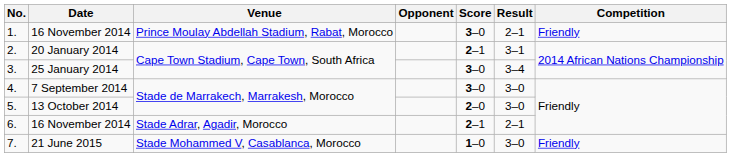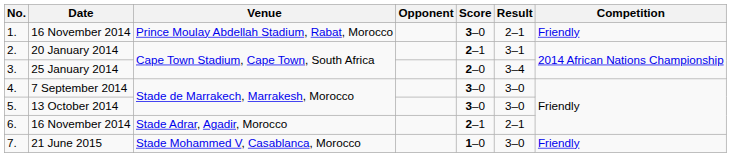 <table class="wikitable">
 <tr>
 <th>No.</th>
 <th>Date</th>
 <th>Venue</th>
 <th>Opponent</th>
 <th>Score</th>
 <th>Result</th>
 <th>Competition</th>
 </tr>
 <tr>
 <td>1.</td>
 <td>16 November 2014</td>
 <td><a href='#'>Prince Moulay Abdellah Stadium</a>, <a href='#'>Rabat</a>, Morocco</td>
 <td></td>
 <td align=center><strong>3</strong>–0</td>
 <td align=center>2–1</td>
 <td><a href='#'>Friendly</a></td>
 </tr>
 <tr>
 <td>2.</td>
 <td>20 January 2014</td>
 <td rowspan=2><a href='#'>Cape Town Stadium</a>, <a href='#'>Cape Town</a>, South Africa</td>
 <td></td>
 <td align=center><strong>2</strong>–1</td>
 <td align=center>3–1</td>
 <td rowspan=2><a href='#'>2014 African Nations Championship</a></td>
 </tr>
 <tr>
 <td>3.</td>
 <td>25 January 2014</td>
 <td></td>
-<td align=center><strong>3</strong>–0</td>
+<td align=center><strong>2</strong>–0</td>
 <td align=center>3–4<br></td>
 </tr>
 <tr>
 <td>4.</td>
 <td>7 September 2014</td>
 <td rowspan=2><a href='#'>Stade de Marrakech</a>, <a href='#'>Marrakesh</a>, Morocco</td>
 <td></td>
 <td align=center><strong>3</strong>–0</td>
 <td align=center>3–0</td>
 <td rowspan=3>Friendly</td>
 </tr>
 <tr>
 <td>5.</td>
 <td>13 October 2014</td>
 <td></td>
-<td align=center><strong>2</strong>–0</td>
+<td align=center><strong>3</strong>–0</td>
 <td align=center>3–0</td>
 </tr>
 <tr>
 <td>6.</td>
 <td>16 November 2014</td>
 <td><a href='#'>Stade Adrar</a>, <a href='#'>Agadir</a>, Morocco</td>
 <td></td>
 <td align=center><strong>2</strong>–1</td>
 <td align=center>2–1</td>
 </tr>
 <tr>
 <td>7.</td>
 <td>21 June 2015</td>
 <td><a href='#'>Stade Mohammed V</a>, <a href='#'>Casablanca</a>, Morocco</td>
 <td></td>
 <td align=center><strong>1</strong>–0</td>
 <td align=center>3–0</td>
 <td><a href='#'>Friendly</a></td>
 </tr>
 </table>
